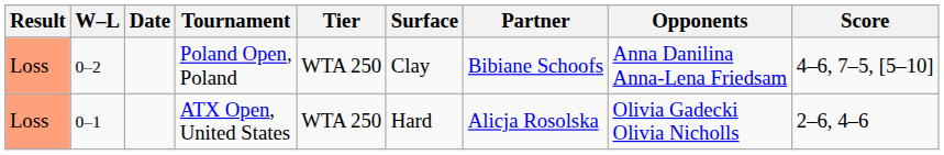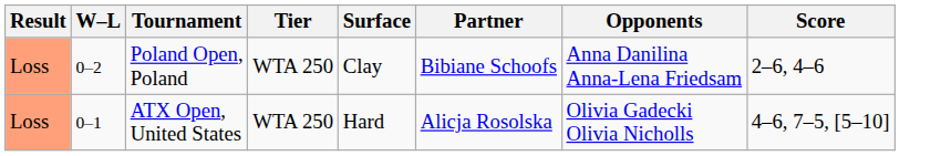 <table class="sortable wikitable">
 <tr>
 <th>Result</th>
 <th class=unsortable>W–L</th>
-<th>Date</th>
 <th>Tournament</th>
 <th>Tier</th>
 <th>Surface</th>
 <th>Partner</th>
 <th>Opponents</th>
 <th class=unsortable>Score</th>
 </tr>
 <tr>
 <td bgcolor=FFA07A>Loss</td>
 <td><small>0–2</small></td>
-<td><a href='#'></a></td>
 <td><a href='#'>Poland Open</a>, <br>Poland</td>
 <td>WTA 250</td>
 <td>Clay</td>
 <td> <a href='#'>Bibiane Schoofs</a></td>
 <td> <a href='#'>Anna Danilina</a> <br>  <a href='#'>Anna-Lena Friedsam</a></td>
-<td>4–6, 7–5, [5–10]</td>
+<td>2–6, 4–6</td>
 </tr>
 <tr>
 <td bgcolor=FFA07A>Loss</td>
 <td><small>0–1</small></td>
-<td><a href='#'></a></td>
 <td><a href='#'>ATX Open</a>, <br>United States</td>
 <td>WTA 250</td>
 <td>Hard</td>
 <td> <a href='#'>Alicja Rosolska</a></td>
 <td> <a href='#'>Olivia Gadecki</a> <br>  <a href='#'>Olivia Nicholls</a></td>
-<td>2–6, 4–6</td>
+<td>4–6, 7–5, [5–10]</td>
 </tr>
 </table>
